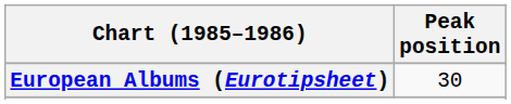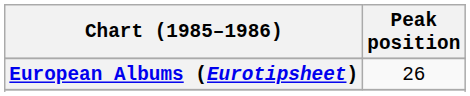 <table class="wikitable sortable plainrowheaders" style="text-align:center;">
 <tr>
 <th scope="col">Chart (1985–1986)</th>
 <th scope="col">Peak<br>position</th>
 </tr>
 <tr>
 </tr>
 <tr>
 </tr>
 <tr>
 </tr>
 <tr>
 <th scope="row"><a href='#'>European Albums</a> (<em><a href='#'>Eurotipsheet</a></em>)</th>
-<td>30</td>
+<td>26</td>
 </tr>
 <tr>
 </tr>
 <tr>
 </tr>
 <tr>
 </tr>
 <tr>
 </tr>
 <tr>
 </tr>
 <tr>
 </tr>
 <tr>
 </tr>
 </table>
